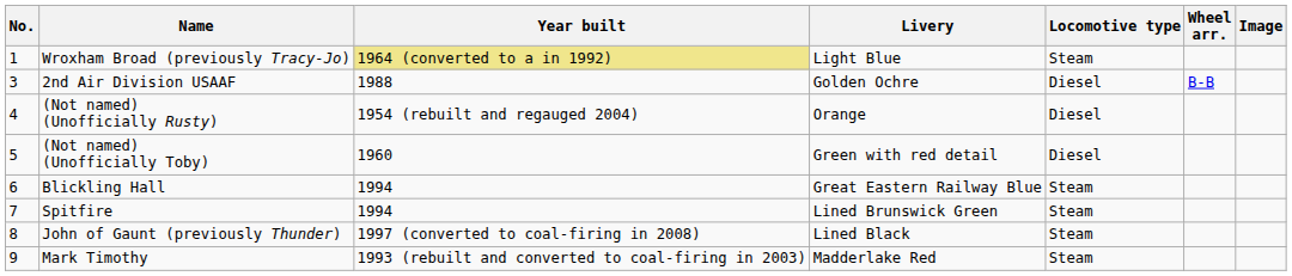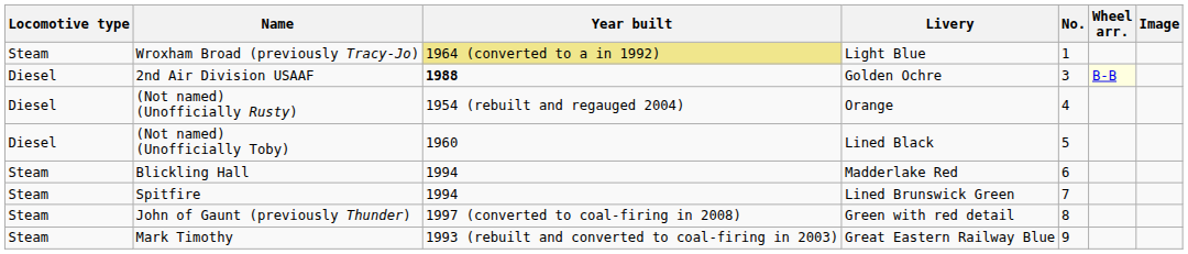 <table class="sort wikitable sortable">
 <tr>
-<th>No.</th>
+<th>Locomotive type</th>
 <th>Name</th>
 <th>Year built</th>
 <th>Livery</th>
-<th>Locomotive type</th>
+<th>No.</th>
 <th>Wheel <br>arr.</th>
 <th>Image</th>
 </tr>
 <tr>
-<td>1</td>
+<td>Steam</td>
 <td>Wroxham Broad (previously <em>Tracy-Jo</em>)</td>
 <td style="background: khaki;">1964 (converted to a  in 1992)</td>
 <td>Light Blue</td>
-<td>Steam</td>
+<td>1</td>
 <td></td>
 <td></td>
 </tr>
 <tr>
+<td>Diesel</td>
+<td>2nd Air Division USAAF</td>
+<td><strong>1988</strong></td>
+<td>Golden Ochre</td>
 <td>3</td>
-<td>2nd Air Division USAAF</td>
-<td>1988</td>
-<td>Golden Ochre</td>
-<td>Diesel</td>
-<td><a href='#'>B-B</a></td>
+<td style="background: lightyellow;"><a href='#'>B-B</a></td>
 <td></td>
 </tr>
 <tr>
-<td>4</td>
+<td>Diesel</td>
 <td>(Not named)<br>(Unofficially <em>Rusty</em>)</td>
 <td>1954 (rebuilt and regauged 2004)</td>
 <td>Orange</td>
-<td>Diesel</td>
+<td>4</td>
 <td></td>
 <td></td>
 </tr>
 <tr>
-<td>5</td>
+<td>Diesel</td>
 <td>(Not named)<br>(Unofficially Toby)</td>
 <td>1960</td>
-<td>Green with red detail</td>
-<td>Diesel</td>
+<td>Lined Black</td>
+<td>5</td>
 <td></td>
 <td></td>
 </tr>
 <tr>
-<td>6</td>
+<td>Steam</td>
 <td>Blickling Hall</td>
 <td>1994</td>
-<td>Great Eastern Railway Blue</td>
-<td>Steam</td>
+<td>Madderlake Red</td>
+<td>6</td>
 <td></td>
 <td></td>
 </tr>
 <tr>
-<td>7</td>
+<td>Steam</td>
 <td>Spitfire</td>
 <td>1994</td>
 <td>Lined Brunswick Green</td>
-<td>Steam</td>
+<td>7</td>
 <td></td>
 <td></td>
 </tr>
 <tr>
-<td>8</td>
+<td>Steam</td>
 <td>John of Gaunt (previously <em>Thunder</em>)</td>
 <td>1997 (converted to coal-firing in 2008)</td>
-<td>Lined Black</td>
-<td>Steam</td>
+<td>Green with red detail</td>
+<td>8</td>
 <td></td>
 <td></td>
 </tr>
 <tr>
-<td>9</td>
+<td>Steam</td>
 <td>Mark Timothy</td>
 <td>1993 (rebuilt and converted to coal-firing in 2003)</td>
-<td>Madderlake Red</td>
-<td>Steam</td>
+<td>Great Eastern Railway Blue</td>
+<td>9</td>
 <td></td>
 <td></td>
 </tr>
 </table>
